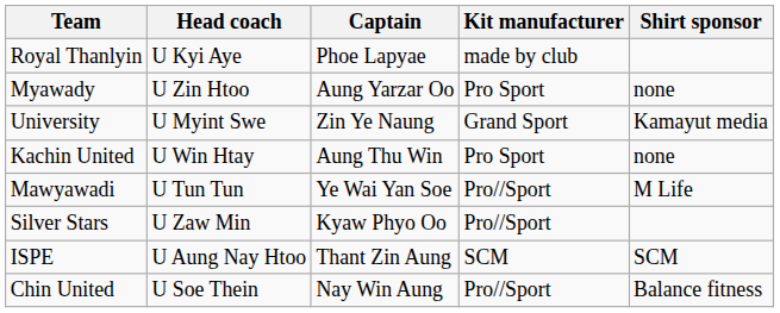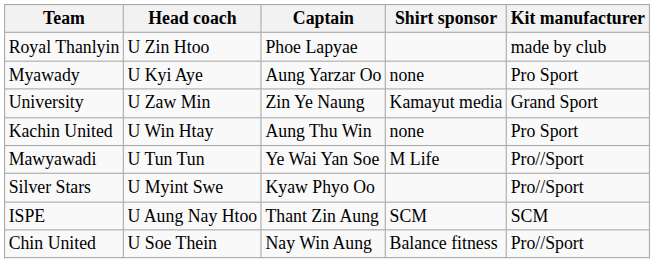 <table class="wikitable sortable" style="text-align: left;">
 <tr>
 <th>Team</th>
 <th>Head coach</th>
 <th>Captain</th>
+<th>Shirt sponsor</th>
 <th>Kit manufacturer</th>
-<th>Shirt sponsor</th>
 </tr>
 <tr>
 <td>Royal Thanlyin</td>
-<td>  U Kyi Aye</td>
+<td>  U Zin Htoo</td>
 <td> Phoe Lapyae</td>
+<td></td>
 <td>made by club</td>
-<td></td>
 </tr>
 <tr>
 <td>Myawady</td>
-<td>  U Zin Htoo</td>
+<td>  U Kyi Aye</td>
 <td> Aung Yarzar Oo</td>
+<td>none</td>
 <td>  Pro Sport</td>
-<td>none</td>
 </tr>
 <tr>
 <td>University</td>
-<td> U Myint Swe</td>
+<td>   U Zaw Min</td>
 <td>  Zin Ye Naung</td>
+<td> Kamayut media</td>
 <td>  Grand Sport</td>
-<td> Kamayut media</td>
 </tr>
 <tr>
 <td>Kachin United</td>
 <td>  U Win Htay</td>
 <td> Aung Thu Win</td>
+<td>none</td>
 <td>  Pro Sport</td>
-<td>none</td>
 </tr>
 <tr>
 <td>Mawyawadi</td>
 <td>   U Tun Tun</td>
 <td>  Ye Wai Yan Soe</td>
+<td> M Life</td>
 <td> Pro//Sport</td>
-<td> M Life</td>
 </tr>
 <tr>
 <td>Silver Stars</td>
-<td>   U Zaw Min</td>
+<td> U Myint Swe</td>
 <td>  Kyaw Phyo Oo</td>
+<td></td>
 <td> Pro//Sport</td>
-<td></td>
 </tr>
 <tr>
 <td>ISPE</td>
 <td> U Aung Nay Htoo</td>
 <td> Thant Zin Aung</td>
 <td>  SCM</td>
 <td>  SCM</td>
 </tr>
 <tr>
 <td>Chin United</td>
 <td> U Soe Thein</td>
 <td>  Nay Win Aung</td>
+<td>  Balance fitness</td>
 <td> Pro//Sport</td>
-<td>  Balance fitness</td>
 </tr>
 </table>
